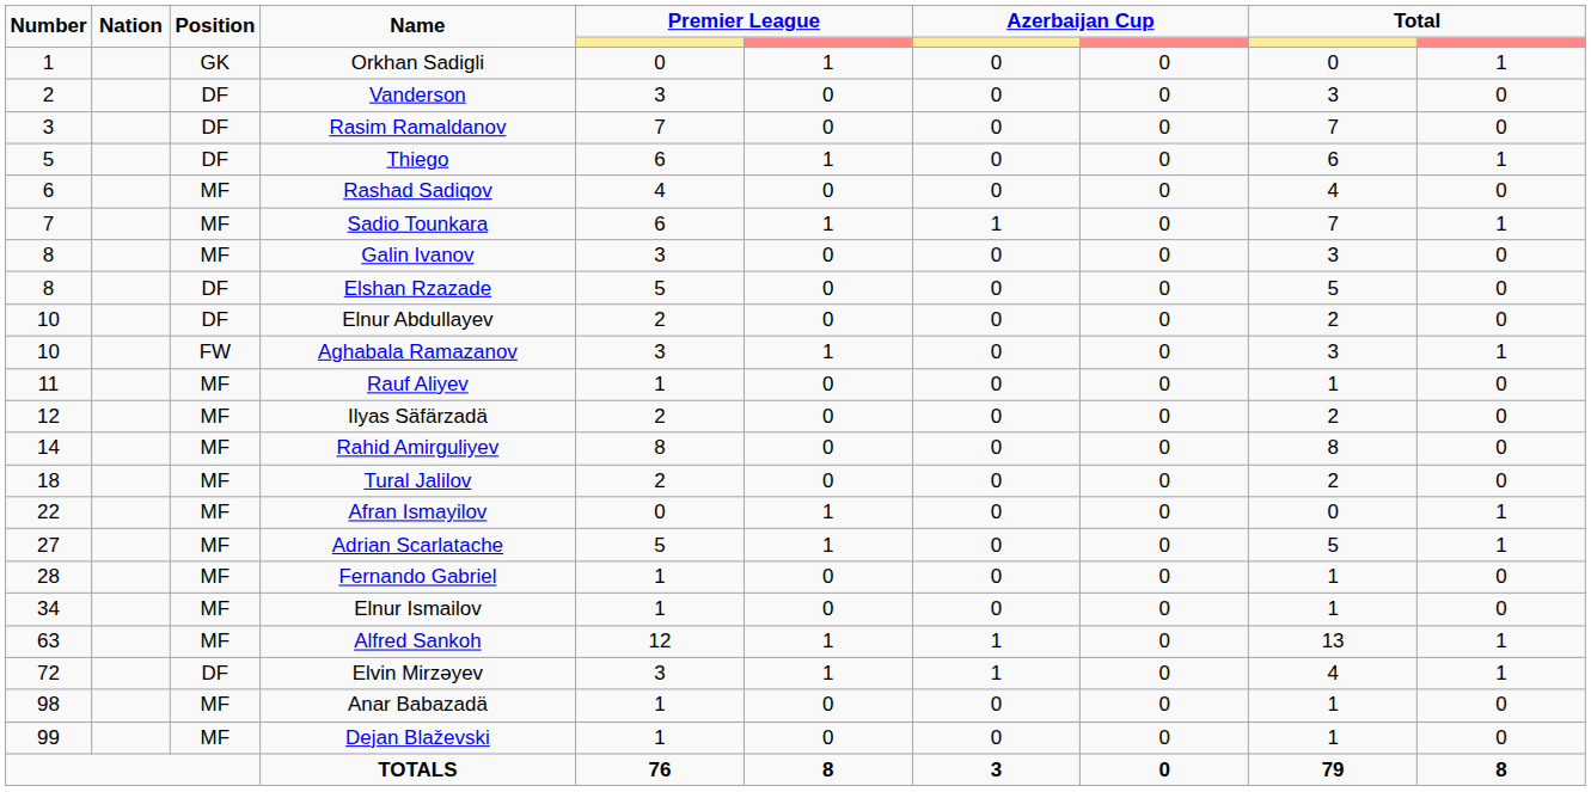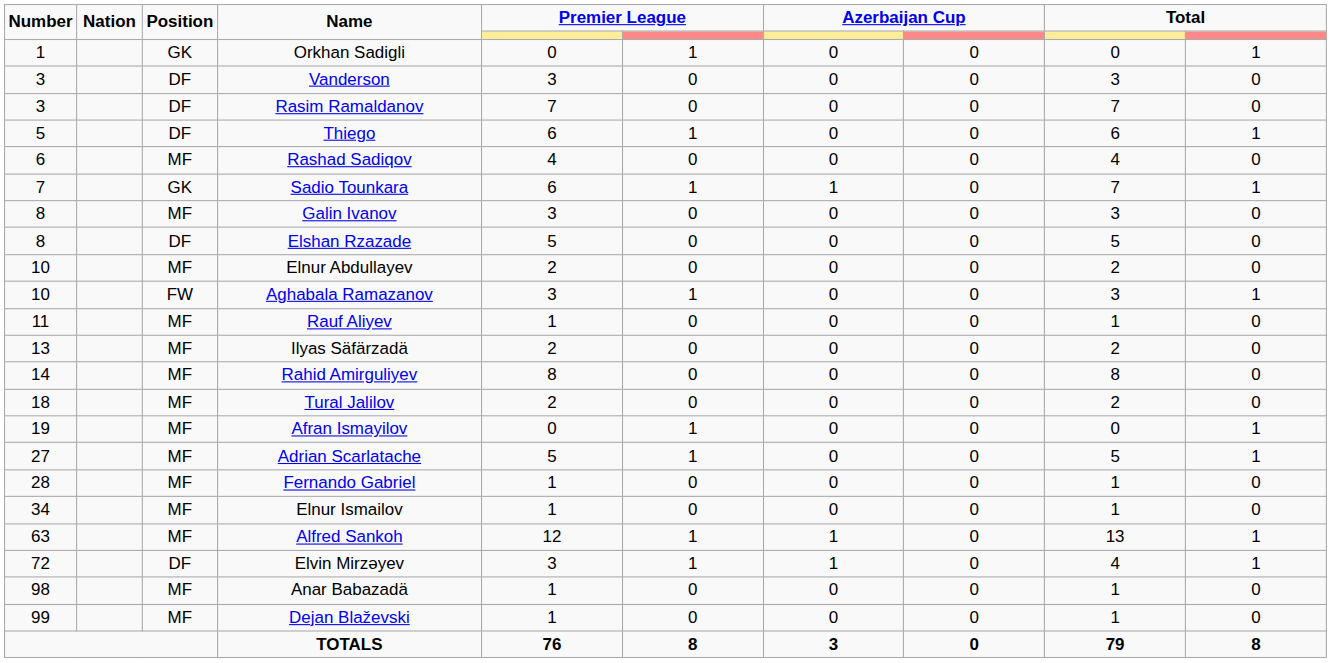 <table class="wikitable" style="text-align:center;">
 <tr>
 <td rowspan="2"  style="width:5%; text-align:center;"><strong>Number</strong></td>
 <td rowspan="2"  style="width:5%; text-align:center;"><strong>Nation</strong></td>
 <td rowspan="2"  style="width:5%; text-align:center;"><strong>Position</strong></td>
 <td rowspan="2"  style="width:20%; text-align:center;"><strong>Name</strong></td>
 <td colspan="2" style="text-align:center;"><strong><a href='#'>Premier League</a></strong></td>
 <td colspan="2" style="text-align:center;"><strong><a href='#'>Azerbaijan Cup</a></strong></td>
 <td colspan="2" style="text-align:center;"><strong>Total</strong></td>
 </tr>
 <tr>
 <th style="width:60px; background:#fe9;"></th>
 <th style="width:60px; background:#ff8888;"></th>
 <th style="width:60px; background:#fe9;"></th>
 <th style="width:60px; background:#ff8888;"></th>
 <th style="width:60px; background:#fe9;"></th>
 <th style="width:60px; background:#ff8888;"></th>
 </tr>
 <tr>
 <td>1</td>
 <td></td>
 <td>GK</td>
 <td>Orkhan Sadigli</td>
 <td>0</td>
 <td>1</td>
 <td>0</td>
 <td>0</td>
 <td>0</td>
 <td>1</td>
 </tr>
 <tr>
-<td>2</td>
+<td>3</td>
 <td></td>
 <td>DF</td>
 <td><a href='#'>Vanderson</a></td>
 <td>3</td>
 <td>0</td>
 <td>0</td>
 <td>0</td>
 <td>3</td>
 <td>0</td>
 </tr>
 <tr>
 <td>3</td>
 <td></td>
 <td>DF</td>
 <td><a href='#'>Rasim Ramaldanov</a></td>
 <td>7</td>
 <td>0</td>
 <td>0</td>
 <td>0</td>
 <td>7</td>
 <td>0</td>
 </tr>
 <tr>
 <td>5</td>
 <td></td>
 <td>DF</td>
 <td><a href='#'>Thiego</a></td>
 <td>6</td>
 <td>1</td>
 <td>0</td>
 <td>0</td>
 <td>6</td>
 <td>1</td>
 </tr>
 <tr>
 <td>6</td>
 <td></td>
 <td>MF</td>
 <td><a href='#'>Rashad Sadiqov</a></td>
 <td>4</td>
 <td>0</td>
 <td>0</td>
 <td>0</td>
 <td>4</td>
 <td>0</td>
 </tr>
 <tr>
 <td>7</td>
 <td></td>
-<td>MF</td>
+<td>GK</td>
 <td><a href='#'>Sadio Tounkara</a></td>
 <td>6</td>
 <td>1</td>
 <td>1</td>
 <td>0</td>
 <td>7</td>
 <td>1</td>
 </tr>
 <tr>
 <td>8</td>
 <td></td>
 <td>MF</td>
 <td><a href='#'>Galin Ivanov</a></td>
 <td>3</td>
 <td>0</td>
 <td>0</td>
 <td>0</td>
 <td>3</td>
 <td>0</td>
 </tr>
 <tr>
 <td>8</td>
 <td></td>
 <td>DF</td>
 <td><a href='#'>Elshan Rzazade</a></td>
 <td>5</td>
 <td>0</td>
 <td>0</td>
 <td>0</td>
 <td>5</td>
 <td>0</td>
 </tr>
 <tr>
 <td>10</td>
 <td></td>
-<td>DF</td>
+<td>MF</td>
 <td>Elnur Abdullayev</td>
 <td>2</td>
 <td>0</td>
 <td>0</td>
 <td>0</td>
 <td>2</td>
 <td>0</td>
 </tr>
 <tr>
 <td>10</td>
 <td></td>
 <td>FW</td>
 <td><a href='#'>Aghabala Ramazanov</a></td>
 <td>3</td>
 <td>1</td>
 <td>0</td>
 <td>0</td>
 <td>3</td>
 <td>1</td>
 </tr>
 <tr>
 <td>11</td>
 <td></td>
 <td>MF</td>
 <td><a href='#'>Rauf Aliyev</a></td>
 <td>1</td>
 <td>0</td>
 <td>0</td>
 <td>0</td>
 <td>1</td>
 <td>0</td>
 </tr>
 <tr>
-<td>12</td>
+<td>13</td>
 <td></td>
 <td>MF</td>
 <td>Ilyas Säfärzadä</td>
 <td>2</td>
 <td>0</td>
 <td>0</td>
 <td>0</td>
 <td>2</td>
 <td>0</td>
 </tr>
 <tr>
 <td>14</td>
 <td></td>
 <td>MF</td>
 <td><a href='#'>Rahid Amirguliyev</a></td>
 <td>8</td>
 <td>0</td>
 <td>0</td>
 <td>0</td>
 <td>8</td>
 <td>0</td>
 </tr>
 <tr>
 <td>18</td>
 <td></td>
 <td>MF</td>
 <td><a href='#'>Tural Jalilov</a></td>
 <td>2</td>
 <td>0</td>
 <td>0</td>
 <td>0</td>
 <td>2</td>
 <td>0</td>
 </tr>
 <tr>
-<td>22</td>
+<td>19</td>
 <td></td>
 <td>MF</td>
 <td><a href='#'>Afran Ismayilov</a></td>
 <td>0</td>
 <td>1</td>
 <td>0</td>
 <td>0</td>
 <td>0</td>
 <td>1</td>
 </tr>
 <tr>
 <td>27</td>
 <td></td>
 <td>MF</td>
 <td><a href='#'>Adrian Scarlatache</a></td>
 <td>5</td>
 <td>1</td>
 <td>0</td>
 <td>0</td>
 <td>5</td>
 <td>1</td>
 </tr>
 <tr>
 <td>28</td>
 <td></td>
 <td>MF</td>
 <td><a href='#'>Fernando Gabriel</a></td>
 <td>1</td>
 <td>0</td>
 <td>0</td>
 <td>0</td>
 <td>1</td>
 <td>0</td>
 </tr>
 <tr>
 <td>34</td>
 <td></td>
 <td>MF</td>
 <td>Elnur Ismailov</td>
 <td>1</td>
 <td>0</td>
 <td>0</td>
 <td>0</td>
 <td>1</td>
 <td>0</td>
 </tr>
 <tr>
 <td>63</td>
 <td></td>
 <td>MF</td>
 <td><a href='#'>Alfred Sankoh</a></td>
 <td>12</td>
 <td>1</td>
 <td>1</td>
 <td>0</td>
 <td>13</td>
 <td>1</td>
 </tr>
 <tr>
 <td>72</td>
 <td></td>
 <td>DF</td>
 <td>Elvin Mirzəyev</td>
 <td>3</td>
 <td>1</td>
 <td>1</td>
 <td>0</td>
 <td>4</td>
 <td>1</td>
 </tr>
 <tr>
 <td>98</td>
 <td></td>
 <td>MF</td>
 <td>Anar Babazadä</td>
 <td>1</td>
 <td>0</td>
 <td>0</td>
 <td>0</td>
 <td>1</td>
 <td>0</td>
 </tr>
 <tr>
 <td>99</td>
 <td></td>
 <td>MF</td>
 <td><a href='#'>Dejan Blaževski</a></td>
 <td>1</td>
 <td>0</td>
 <td>0</td>
 <td>0</td>
 <td>1</td>
 <td>0</td>
 </tr>
 <tr>
 <td colspan="3"></td>
 <td><strong>TOTALS</strong></td>
 <td><strong>76</strong></td>
 <td><strong>8</strong></td>
 <td><strong>3</strong></td>
 <td><strong>0</strong></td>
 <td><strong>79</strong></td>
 <td><strong>8</strong></td>
 </tr>
 </table>
